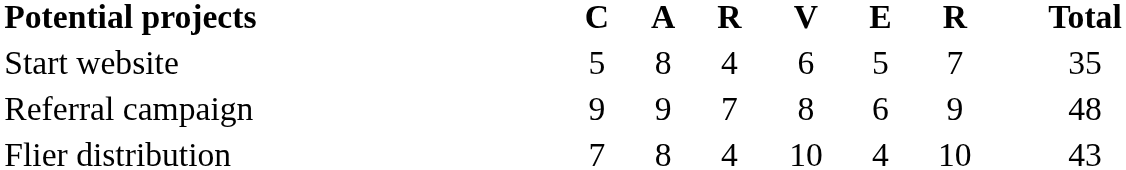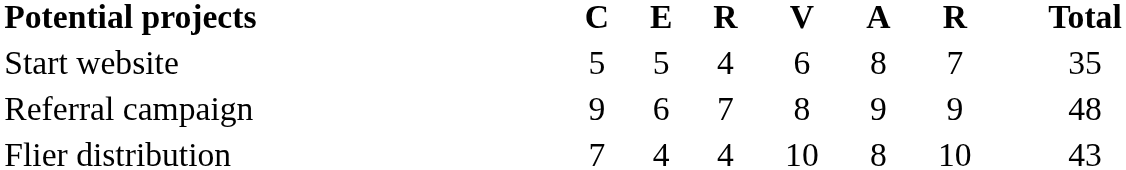 <table style="text-align:center; width:35em">
 <tr>
 <th align="left">Potential projects</th>
 <th>C</th>
-<th>A</th>
+<th>E</th>
 <th>R</th>
 <th>V</th>
-<th>E</th>
+<th>A</th>
 <th>R</th>
 <th>Total</th>
 </tr>
 <tr>
 <td align="left">Start website</td>
 <td>5</td>
-<td>8</td>
+<td>5</td>
 <td>4</td>
 <td>6</td>
-<td>5</td>
+<td>8</td>
 <td>7</td>
 <td>35</td>
 </tr>
 <tr>
 <td align="left">Referral campaign</td>
 <td>9</td>
-<td>9</td>
+<td>6</td>
 <td>7</td>
 <td>8</td>
-<td>6</td>
+<td>9</td>
 <td>9</td>
 <td>48</td>
 </tr>
 <tr>
 <td align="left">Flier distribution</td>
 <td>7</td>
-<td>8</td>
+<td>4</td>
 <td>4</td>
 <td>10</td>
-<td>4</td>
+<td>8</td>
 <td>10</td>
 <td>43</td>
 </tr>
 </table>
